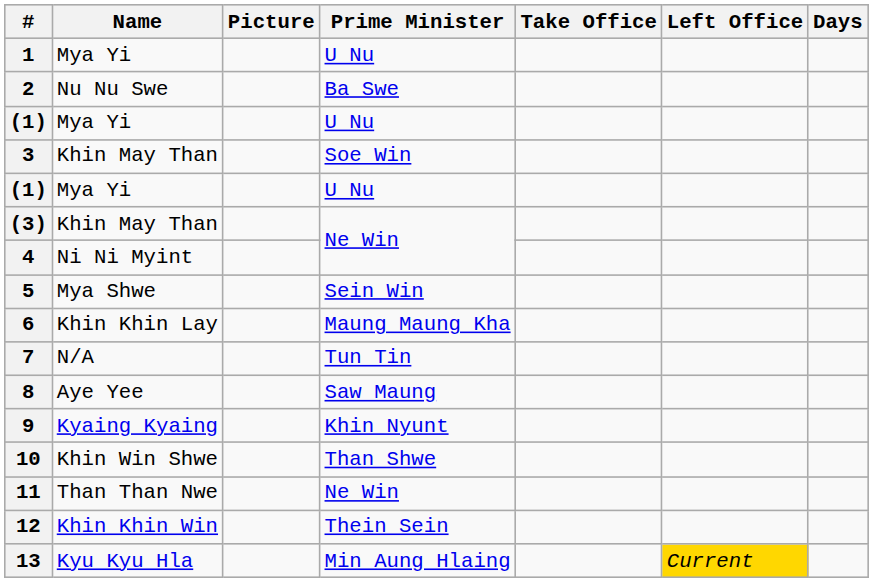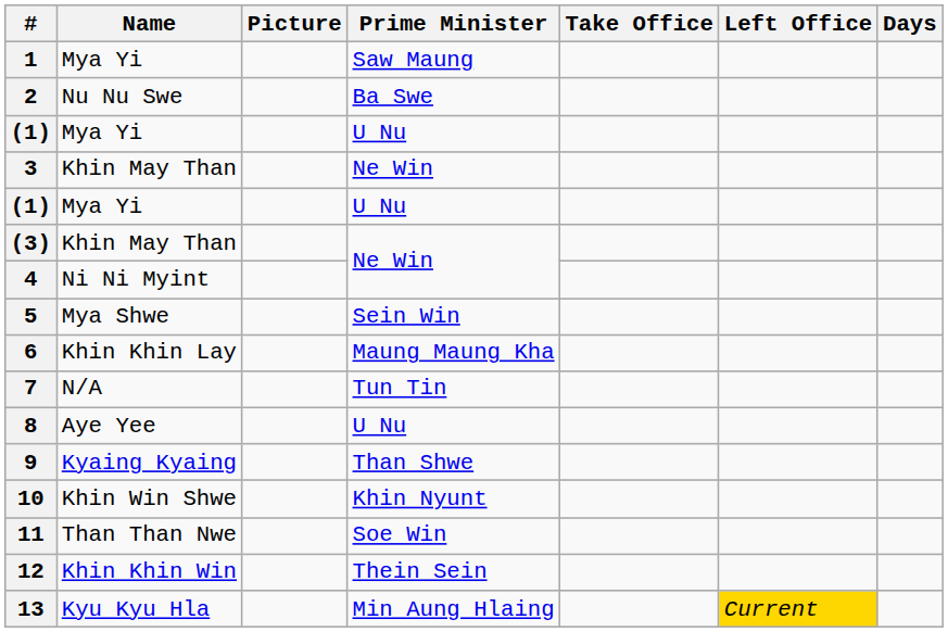 <table class="wikitable">
 <tr>
 <th>#</th>
 <th>Name</th>
 <th>Picture</th>
 <th><strong>Prime Minister</strong></th>
 <th>Take Office</th>
 <th>Left Office</th>
 <th>Days</th>
 </tr>
 <tr>
 <th>1</th>
 <td>Mya Yi</td>
 <td></td>
-<td><a href='#'>U Nu</a></td>
+<td><a href='#'>Saw Maung</a></td>
 <td></td>
 <td></td>
 <td></td>
 </tr>
 <tr>
 <th>2</th>
 <td>Nu Nu Swe</td>
 <td></td>
 <td><a href='#'>Ba Swe</a></td>
 <td></td>
 <td></td>
 <td></td>
 </tr>
 <tr>
 <th>(1)</th>
 <td>Mya Yi</td>
 <td></td>
 <td><a href='#'>U Nu</a></td>
 <td></td>
 <td></td>
 <td></td>
 </tr>
 <tr>
 <th>3</th>
 <td>Khin May Than</td>
 <td></td>
-<td><a href='#'>Soe Win</a></td>
+<td><a href='#'>Ne Win</a></td>
 <td></td>
 <td></td>
 <td></td>
 </tr>
 <tr>
 <th>(1)</th>
 <td>Mya Yi</td>
 <td></td>
 <td><a href='#'>U Nu</a></td>
 <td></td>
 <td></td>
 <td></td>
 </tr>
 <tr>
 <th>(3)</th>
 <td>Khin May Than</td>
 <td></td>
 <td rowspan="2"><a href='#'>Ne Win</a></td>
 <td></td>
 <td></td>
 <td></td>
 </tr>
 <tr>
 <th>4</th>
 <td>Ni Ni Myint</td>
 <td></td>
 <td></td>
 <td></td>
 <td></td>
 </tr>
 <tr>
 <th>5</th>
 <td>Mya Shwe</td>
 <td></td>
 <td><a href='#'>Sein Win</a></td>
 <td></td>
 <td></td>
 <td></td>
 </tr>
 <tr>
 <th>6</th>
 <td>Khin Khin Lay</td>
 <td></td>
 <td><a href='#'>Maung Maung Kha</a></td>
 <td></td>
 <td></td>
 <td></td>
 </tr>
 <tr>
 <th>7</th>
 <td>N/A</td>
 <td></td>
 <td><a href='#'>Tun Tin</a></td>
 <td></td>
 <td></td>
 <td></td>
 </tr>
 <tr>
 <th>8</th>
 <td>Aye Yee</td>
 <td></td>
-<td><a href='#'>Saw Maung</a></td>
+<td><a href='#'>U Nu</a></td>
 <td></td>
 <td></td>
 <td></td>
 </tr>
 <tr>
 <th>9</th>
 <td><a href='#'>Kyaing Kyaing</a></td>
 <td></td>
-<td><a href='#'>Khin Nyunt</a></td>
+<td><a href='#'>Than Shwe</a></td>
 <td></td>
 <td></td>
 <td></td>
 </tr>
 <tr>
 <th>10</th>
 <td>Khin Win Shwe</td>
 <td></td>
-<td><a href='#'>Than Shwe</a></td>
+<td><a href='#'>Khin Nyunt</a></td>
 <td></td>
 <td></td>
 <td></td>
 </tr>
 <tr>
 <th>11</th>
 <td>Than Than Nwe</td>
 <td></td>
-<td><a href='#'>Ne Win</a></td>
+<td><a href='#'>Soe Win</a></td>
 <td></td>
 <td></td>
 <td></td>
 </tr>
 <tr>
 <th>12</th>
 <td><a href='#'>Khin Khin Win</a></td>
 <td></td>
 <td><a href='#'>Thein Sein</a></td>
 <td></td>
 <td></td>
 <td></td>
 </tr>
 <tr>
 <th>13</th>
 <td><a href='#'>Kyu Kyu Hla</a></td>
 <td></td>
 <td><a href='#'>Min Aung Hlaing</a></td>
 <td></td>
 <td style="background: gold;"><em>Current</em></td>
 <td></td>
 </tr>
 </table>
